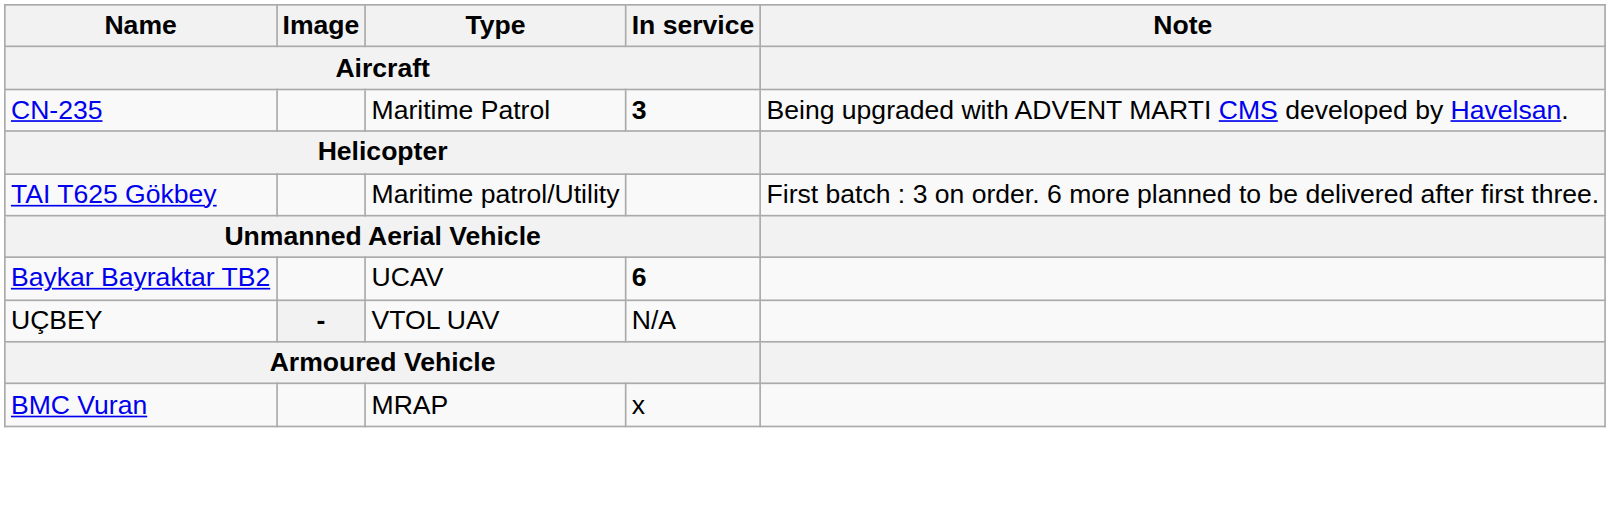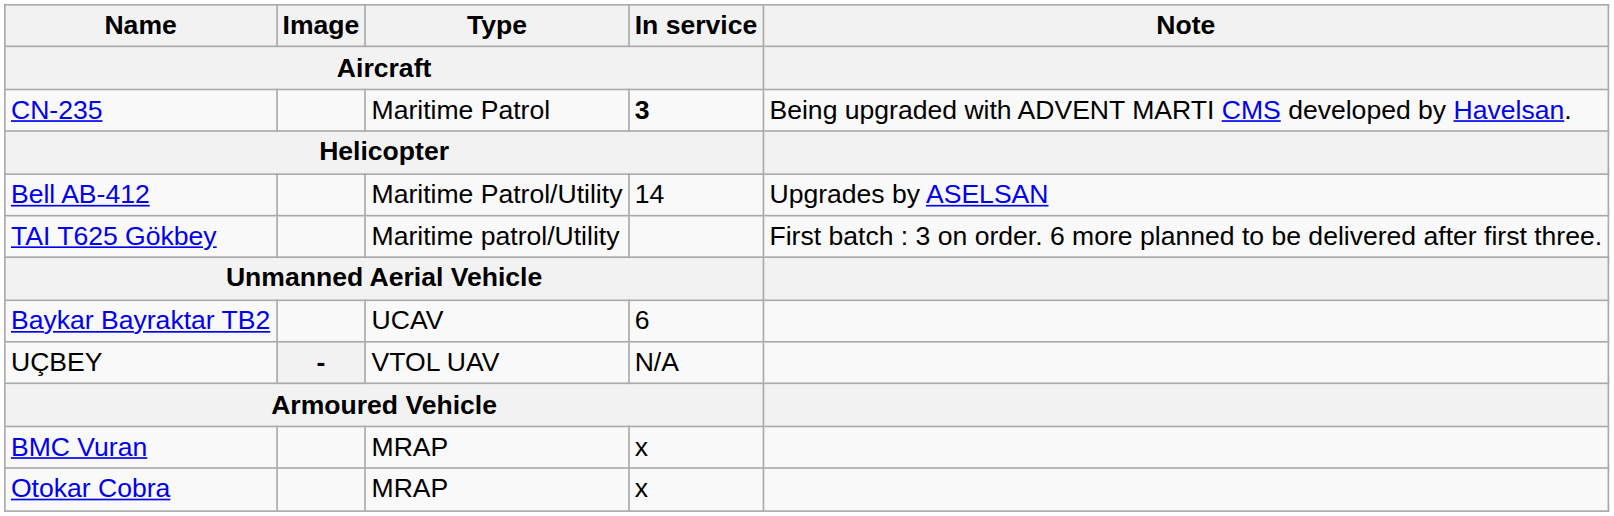 <table class="wikitable">
 <tr>
 <th>Name</th>
 <th>Image</th>
 <th>Type</th>
 <th>In service</th>
 <th>Note</th>
 </tr>
 <tr>
 <th colspan="4">Aircraft</th>
 <th></th>
 </tr>
 <tr>
 <td><a href='#'>CN-235</a></td>
 <td></td>
 <td>Maritime Patrol</td>
 <td><strong>3</strong></td>
 <td>Being upgraded with ADVENT MARTI <a href='#'>CMS</a> developed by <a href='#'>Havelsan</a>.</td>
 </tr>
 <tr>
 <th colspan="4">Helicopter</th>
 <th></th>
 </tr>
 <tr>
+<td><a href='#'>Bell AB-412</a></td>
+<td></td>
+<td>Maritime Patrol/Utility</td>
+<td>14</td>
+<td>Upgrades by <a href='#'>ASELSAN</a></td>
+</tr>
+<tr>
 <td><a href='#'>TAI T625 Gökbey</a></td>
 <td></td>
 <td>Maritime patrol/Utility</td>
 <td></td>
 <td>First batch : 3 on order. 6 more planned to be delivered after first three.</td>
 </tr>
 <tr>
 <th colspan="4">Unmanned Aerial Vehicle</th>
 <th></th>
 </tr>
 <tr>
 <td><a href='#'>Baykar Bayraktar TB2</a></td>
 <td></td>
 <td>UCAV</td>
-<td><strong>6</strong></td>
+<td>6</td>
 <td></td>
 </tr>
 <tr>
 <td>UÇBEY</td>
 <th>-</th>
 <td>VTOL UAV</td>
 <td>N/A</td>
 <td></td>
 </tr>
 <tr>
 <th colspan="4">Armoured Vehicle</th>
 <th></th>
 </tr>
 <tr>
 <td><a href='#'>BMC Vuran</a></td>
 <td></td>
 <td>MRAP</td>
 <td>x</td>
 <td></td>
 </tr>
+<tr>
+<td><a href='#'>Otokar Cobra</a></td>
+<td></td>
+<td>MRAP</td>
+<td>x</td>
+<td></td>
+</tr>
 </table>
